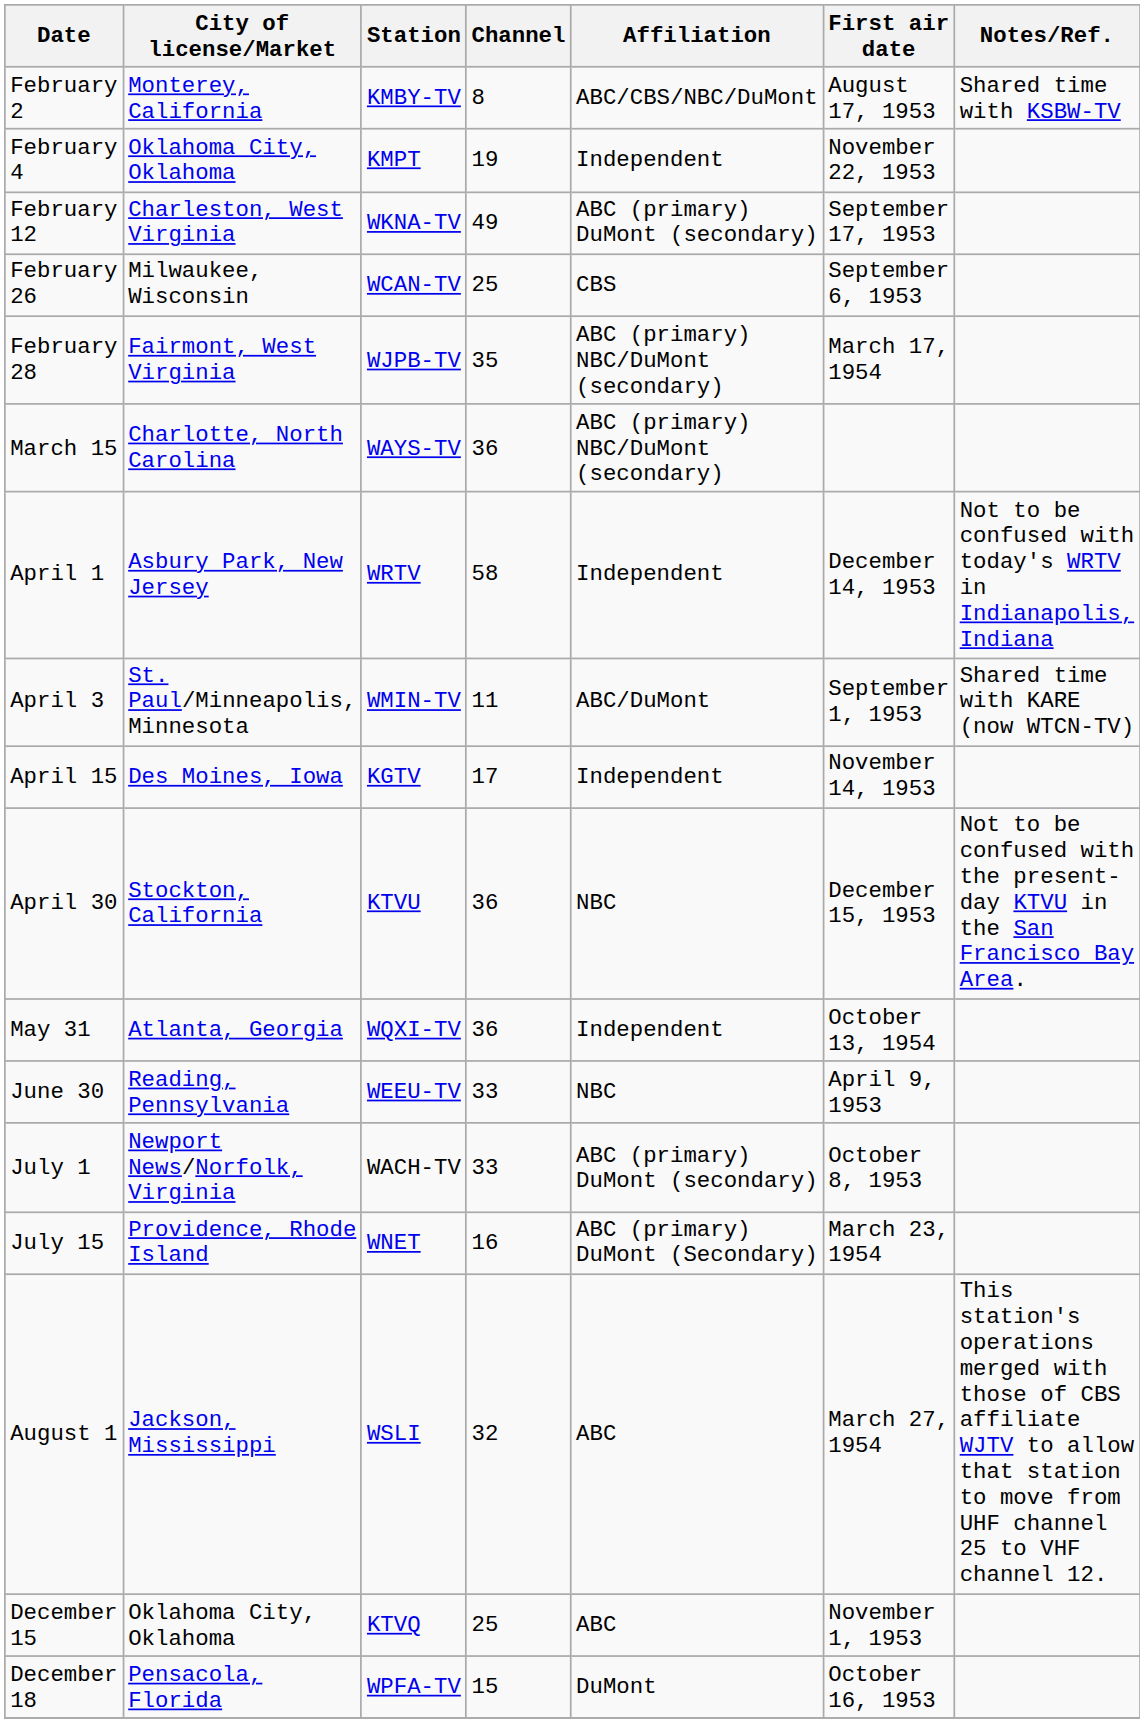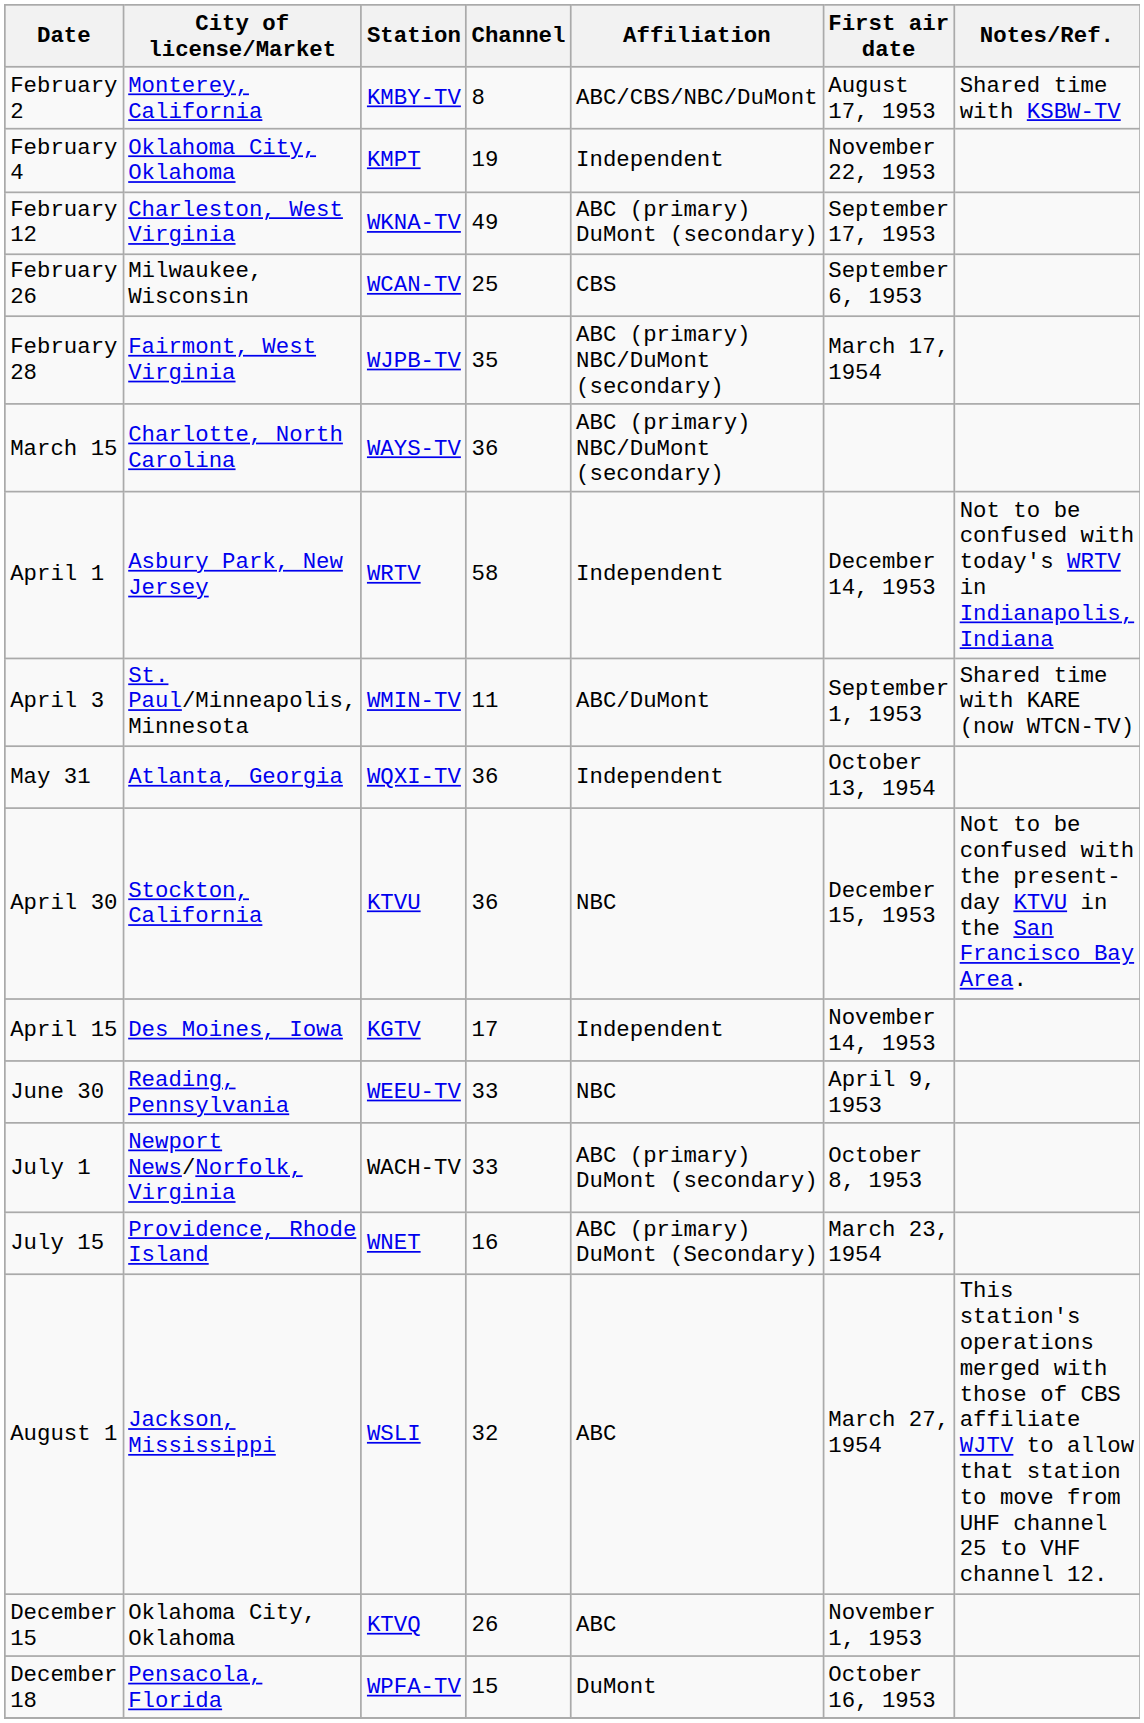 <table class="wikitable unsortable">
 <tr>
 <th>Date</th>
 <th>City of license/Market</th>
 <th>Station</th>
 <th>Channel</th>
 <th>Affiliation</th>
 <th>First air date</th>
 <th>Notes/Ref.</th>
 </tr>
 <tr>
 <td>February 2</td>
 <td><a href='#'>Monterey, California</a></td>
 <td><a href='#'>KMBY-TV</a></td>
 <td>8</td>
 <td>ABC/CBS/NBC/DuMont</td>
 <td>August 17, 1953</td>
 <td>Shared time with <a href='#'>KSBW-TV</a></td>
 </tr>
 <tr>
 <td>February 4</td>
 <td><a href='#'>Oklahoma City, Oklahoma</a></td>
 <td><a href='#'>KMPT</a></td>
 <td>19</td>
 <td>Independent</td>
 <td>November 22, 1953</td>
 <td></td>
 </tr>
 <tr>
 <td>February 12</td>
 <td><a href='#'>Charleston, West Virginia</a></td>
 <td><a href='#'>WKNA-TV</a></td>
 <td>49</td>
 <td>ABC (primary) <br> DuMont (secondary)</td>
 <td>September 17, 1953</td>
 <td></td>
 </tr>
 <tr>
 <td>February 26</td>
 <td>Milwaukee, Wisconsin</td>
 <td><a href='#'>WCAN-TV</a></td>
 <td>25</td>
 <td>CBS</td>
 <td>September 6, 1953</td>
 <td></td>
 </tr>
 <tr>
 <td>February 28</td>
 <td><a href='#'>Fairmont, West Virginia</a></td>
 <td><a href='#'>WJPB-TV</a></td>
 <td>35</td>
 <td>ABC (primary) <br> NBC/DuMont (secondary)</td>
 <td>March 17, 1954</td>
 <td></td>
 </tr>
 <tr>
 <td>March 15</td>
 <td><a href='#'>Charlotte, North Carolina</a></td>
 <td><a href='#'>WAYS-TV</a></td>
 <td>36</td>
 <td>ABC (primary) <br> NBC/DuMont (secondary)</td>
 <td></td>
 </tr>
 <tr>
 <td>April 1</td>
 <td><a href='#'>Asbury Park, New Jersey</a></td>
 <td><a href='#'>WRTV</a></td>
 <td>58</td>
 <td>Independent</td>
 <td>December 14, 1953</td>
 <td>Not to be confused with today's <a href='#'>WRTV</a> in <a href='#'>Indianapolis, Indiana</a></td>
 </tr>
 <tr>
 <td>April 3</td>
 <td><a href='#'>St. Paul</a>/Minneapolis, Minnesota</td>
 <td><a href='#'>WMIN-TV</a></td>
 <td>11</td>
 <td>ABC/DuMont</td>
 <td>September 1, 1953</td>
 <td>Shared time with KARE (now WTCN-TV)</td>
 </tr>
 <tr>
-<td>April 15</td>
-<td><a href='#'>Des Moines, Iowa</a></td>
-<td><a href='#'>KGTV</a></td>
-<td>17</td>
+<td>May 31</td>
+<td><a href='#'>Atlanta, Georgia</a></td>
+<td><a href='#'>WQXI-TV</a></td>
+<td>36</td>
 <td>Independent</td>
-<td>November 14, 1953</td>
+<td>October 13, 1954</td>
 <td></td>
 </tr>
 <tr>
 <td>April 30</td>
 <td><a href='#'>Stockton, California</a></td>
 <td><a href='#'>KTVU</a></td>
 <td>36</td>
 <td>NBC</td>
 <td>December 15, 1953</td>
 <td>Not to be confused with the present-day <a href='#'>KTVU</a> in the <a href='#'>San Francisco Bay Area</a>.</td>
 </tr>
 <tr>
-<td>May 31</td>
-<td><a href='#'>Atlanta, Georgia</a></td>
-<td><a href='#'>WQXI-TV</a></td>
-<td>36</td>
+<td>April 15</td>
+<td><a href='#'>Des Moines, Iowa</a></td>
+<td><a href='#'>KGTV</a></td>
+<td>17</td>
 <td>Independent</td>
-<td>October 13, 1954</td>
+<td>November 14, 1953</td>
 <td></td>
 </tr>
 <tr>
 <td>June 30</td>
 <td><a href='#'>Reading, Pennsylvania</a></td>
 <td><a href='#'>WEEU-TV</a></td>
 <td>33</td>
 <td>NBC</td>
 <td>April 9, 1953</td>
 <td></td>
 </tr>
 <tr>
 <td>July 1</td>
 <td><a href='#'>Newport News</a>/<a href='#'>Norfolk, Virginia</a></td>
 <td>WACH-TV</td>
 <td>33</td>
 <td>ABC (primary) <br> DuMont (secondary)</td>
 <td>October 8, 1953</td>
 <td></td>
 </tr>
 <tr>
 <td>July 15</td>
 <td><a href='#'>Providence, Rhode Island</a></td>
 <td><a href='#'>WNET</a></td>
 <td>16</td>
 <td>ABC (primary) <br> DuMont (Secondary)</td>
 <td>March 23, 1954</td>
 <td></td>
 </tr>
 <tr>
 <td>August 1</td>
 <td><a href='#'>Jackson, Mississippi</a></td>
 <td><a href='#'>WSLI</a></td>
 <td>32</td>
 <td>ABC</td>
 <td>March 27, 1954</td>
 <td>This station's operations merged with those of CBS affiliate <a href='#'>WJTV</a> to allow that station to move from UHF channel 25 to VHF channel 12.</td>
 </tr>
 <tr>
 <td>December 15</td>
 <td>Oklahoma City, Oklahoma</td>
 <td><a href='#'>KTVQ</a></td>
-<td>25</td>
+<td>26</td>
 <td>ABC</td>
 <td>November 1, 1953</td>
 <td></td>
 </tr>
 <tr>
 <td>December 18</td>
 <td><a href='#'>Pensacola, Florida</a></td>
 <td><a href='#'>WPFA-TV</a></td>
 <td>15</td>
 <td>DuMont</td>
 <td>October 16, 1953</td>
 <td></td>
 </tr>
 <tr>
 </tr>
 </table>
